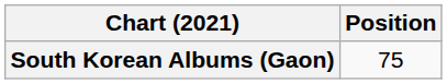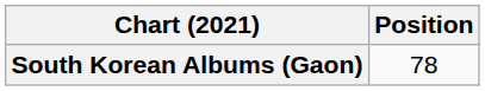 <table class="wikitable plainrowheaders" style="text-align:center">
 <tr>
 <th scope="col">Chart (2021)</th>
 <th scope="col">Position</th>
 </tr>
 <tr>
 <th scope="row">South Korean Albums (Gaon)</th>
-<td>75</td>
+<td>78</td>
 </tr>
 </table>
